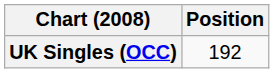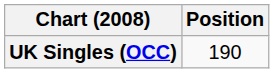 <table class="wikitable plainrowheaders">
 <tr>
 <th>Chart (2008)</th>
 <th>Position</th>
 </tr>
 <tr>
 <th scope="row">UK Singles (<a href='#'>OCC</a>)</th>
-<td style="text-align:center;">192</td>
+<td style="text-align:center;">190</td>
 </tr>
 </table>
